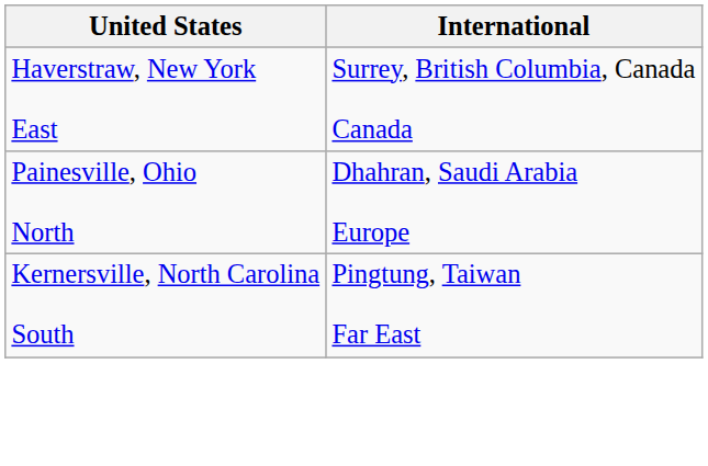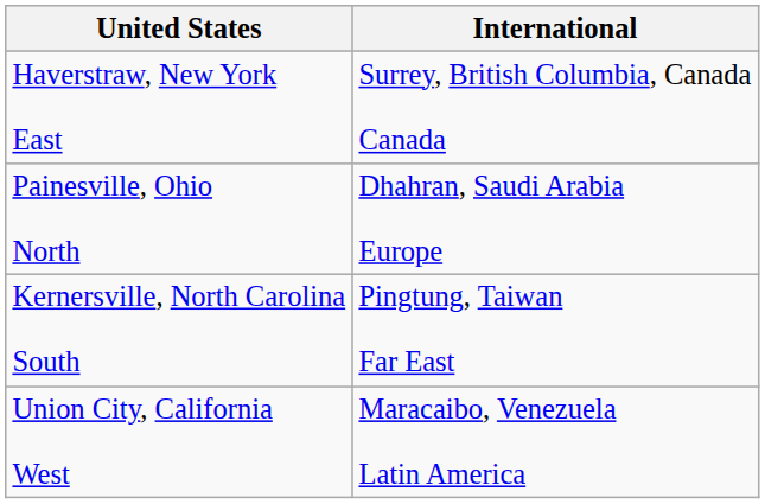 <table class="wikitable">
 <tr>
 <th>United States</th>
 <th>International</th>
 </tr>
 <tr>
 <td> <a href='#'>Haverstraw</a>, <a href='#'>New York</a><br><br><a href='#'>East</a></td>
 <td> <a href='#'>Surrey</a>, <a href='#'>British Columbia</a>, Canada<br><br><a href='#'>Canada</a></td>
 </tr>
 <tr>
 <td> <a href='#'>Painesville</a>, <a href='#'>Ohio</a><br><br><a href='#'>North</a></td>
 <td> <a href='#'>Dhahran</a>, <a href='#'>Saudi Arabia</a><br><br><a href='#'>Europe</a></td>
 </tr>
 <tr>
 <td> <a href='#'>Kernersville</a>, <a href='#'>North Carolina</a><br><br><a href='#'>South</a></td>
 <td> <a href='#'>Pingtung</a>, <a href='#'>Taiwan</a><br><br><a href='#'>Far East</a></td>
 </tr>
+<tr>
+<td> <a href='#'>Union City</a>, <a href='#'>California</a><br><br><a href='#'>West</a></td>
+<td> <a href='#'>Maracaibo</a>, <a href='#'>Venezuela</a><br> <br><a href='#'>Latin America</a></td>
+</tr>
 </table>
